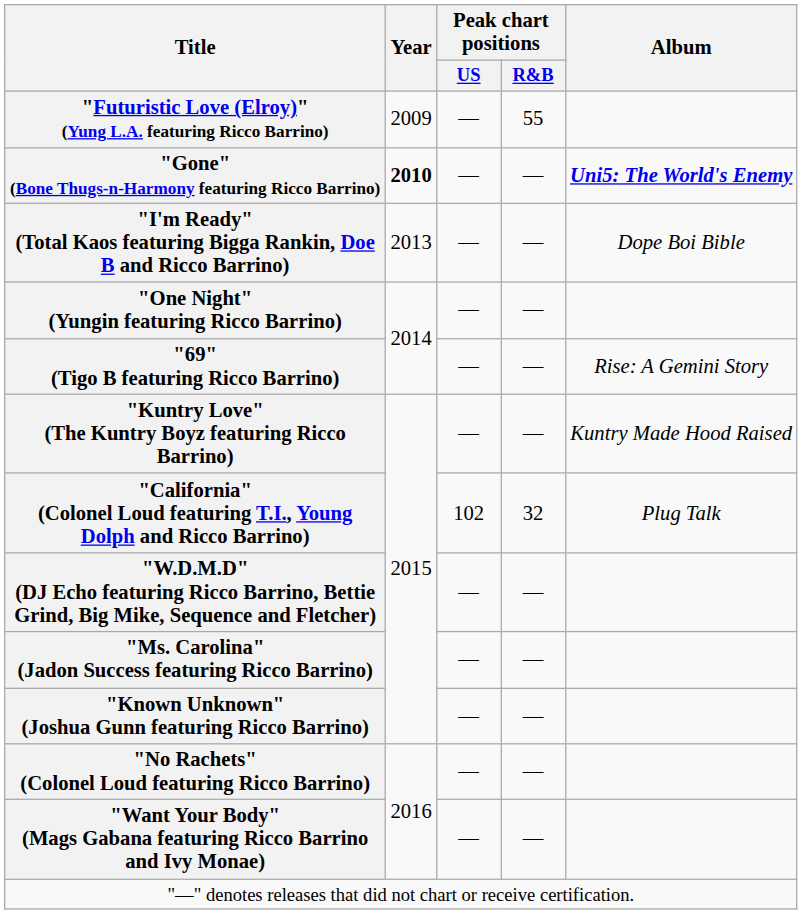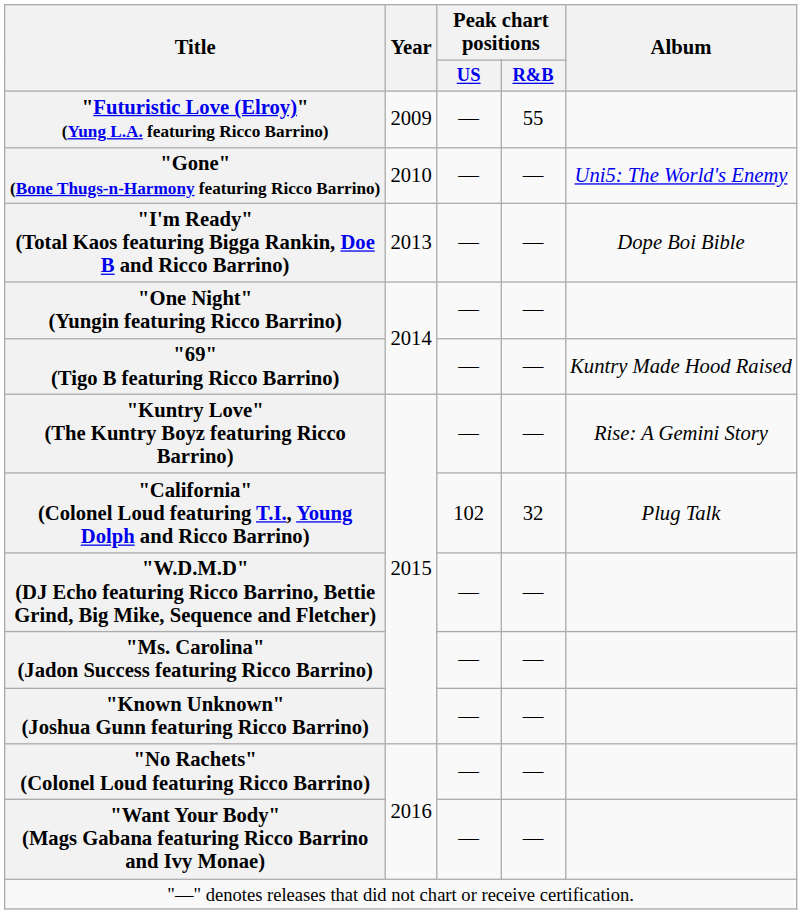 <table class="wikitable plainrowheaders" style="text-align:center;">
 <tr>
 <th scope="col" rowspan="2" style="width:18em;">Title</th>
 <th scope="col" rowspan="2">Year</th>
 <th scope="col" colspan="2">Peak chart positions</th>
 <th scope="col" rowspan="2">Album</th>
 </tr>
 <tr>
 <th scope="col" style="width:3em;font-size:90%;"><a href='#'>US</a></th>
 <th scope="col" style="width:3em;font-size:90%;"><a href='#'>R&B</a></th>
 </tr>
 <tr>
 <th scope="row">"<a href='#'>Futuristic Love (Elroy)</a>"<br><small>(<a href='#'>Yung L.A.</a> featuring Ricco Barrino)</small></th>
 <td>2009</td>
 <td>—</td>
 <td>55</td>
 <td></td>
 </tr>
 <tr>
 <th scope="row">"Gone"<br><small>(<a href='#'>Bone Thugs-n-Harmony</a> featuring Ricco Barrino)</small></th>
-<td><strong>2010</strong></td>
+<td>2010</td>
 <td>—</td>
 <td>—</td>
-<td><strong><em><a href='#'>Uni5: The World's Enemy</a></em></strong></td>
+<td><em><a href='#'>Uni5: The World's Enemy</a></em></td>
 </tr>
 <tr>
 <th scope="row">"I'm Ready"<br><span>(Total Kaos featuring Bigga Rankin, <a href='#'>Doe B</a> and Ricco Barrino)</span></th>
 <td>2013</td>
 <td>—</td>
 <td>—</td>
 <td><em>Dope Boi Bible</em></td>
 </tr>
 <tr>
 <th scope="row">"One Night"<br><span>(Yungin featuring Ricco Barrino)</span></th>
 <td rowspan="2">2014</td>
 <td>—</td>
 <td>—</td>
 <td></td>
 </tr>
 <tr>
 <th scope="row">"69"<br><span>(Tigo B featuring Ricco Barrino)</span></th>
 <td>—</td>
 <td>—</td>
-<td><em>Rise: A Gemini Story</em></td>
+<td><em>Kuntry Made Hood Raised</em></td>
 </tr>
 <tr>
 <th scope="row">"Kuntry Love"<br><span>(The Kuntry Boyz featuring Ricco Barrino)</span></th>
 <td rowspan="5">2015</td>
 <td>—</td>
 <td>—</td>
-<td><em>Kuntry Made Hood Raised</em></td>
+<td><em>Rise: A Gemini Story</em></td>
 </tr>
 <tr>
 <th scope="row">"California"<br><span>(Colonel Loud featuring <a href='#'>T.I.</a>, <a href='#'>Young Dolph</a> and Ricco Barrino)</span></th>
 <td>102</td>
 <td>32</td>
 <td><em>Plug Talk</em></td>
 </tr>
 <tr>
 <th scope="row">"W.D.M.D"<br><span>(DJ Echo featuring Ricco Barrino, Bettie Grind, Big Mike, Sequence and Fletcher)</span></th>
 <td>—</td>
 <td>—</td>
 <td></td>
 </tr>
 <tr>
 <th scope="row">"Ms. Carolina"<br><span>(Jadon Success featuring Ricco Barrino)</span></th>
 <td>—</td>
 <td>—</td>
 <td></td>
 </tr>
 <tr>
 <th scope="row">"Known Unknown"<br><span>(Joshua Gunn featuring Ricco Barrino)</span></th>
 <td>—</td>
 <td>—</td>
 <td></td>
 </tr>
 <tr>
 <th scope="row">"No Rachets"<br><span>(Colonel Loud featuring Ricco Barrino)</span></th>
 <td rowspan="2">2016</td>
 <td>—</td>
 <td>—</td>
 <td></td>
 </tr>
 <tr>
 <th scope="row">"Want Your Body"<br><span>(Mags Gabana featuring Ricco Barrino and Ivy Monae)</span></th>
 <td>—</td>
 <td>—</td>
 <td></td>
 </tr>
 <tr>
 <td colspan="14" style="font-size:90%">"—" denotes releases that did not chart or receive certification.</td>
 </tr>
 </table>
